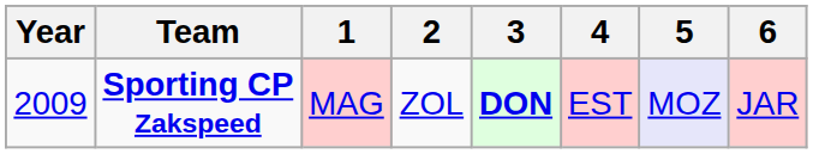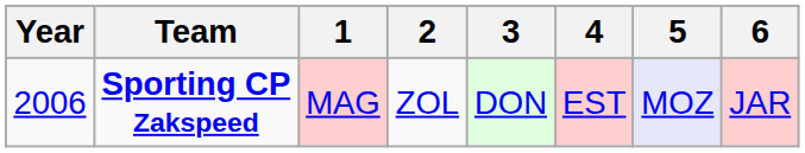 <table class="wikitable" style="text-align:center; font-size:90%">
 <tr>
 <th>Year</th>
 <th>Team</th>
 <th>1</th>
 <th>2</th>
 <th>3</th>
 <th>4</th>
 <th>5</th>
 <th>6</th>
 </tr>
 <tr>
-<td><a href='#'>2009</a></td>
+<td><a href='#'>2006</a></td>
 <td><strong><a href='#'>Sporting CP</a><br><small><a href='#'>Zakspeed</a></small></strong></td>
 <td style="background:#ffcfcf;"><a href='#'>MAG</a> <br></td>
 <td><a href='#'>ZOL</a> <br></td>
-<td style="background:#dfffdf;"><strong><a href='#'>DON</a>  <br></strong></td>
+<td style="background:#dfffdf;"><a href='#'>DON</a>  <br></td>
 <td style="background:#ffcfcf;"><a href='#'>EST</a> <br></td>
 <td style="background: lavender;"><a href='#'>MOZ</a>  <br></td>
 <td style="background:#ffcfcf;"><a href='#'>JAR</a>  <br></td>
 </tr>
 </table>
